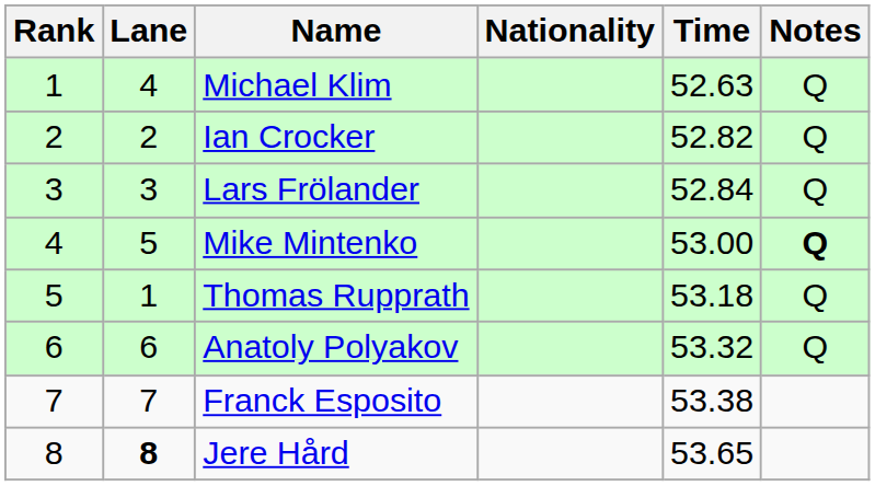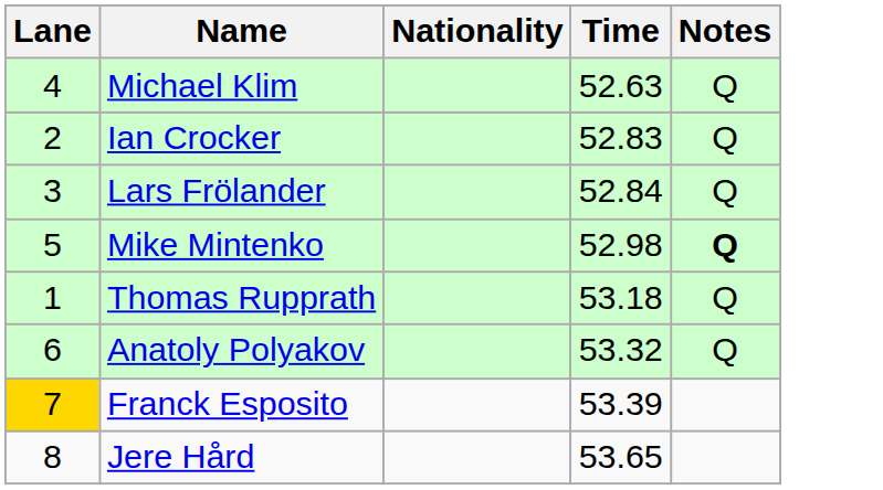 <table class="wikitable sortable" style="text-align:center">
 <tr>
-<th>Rank</th>
 <th>Lane</th>
 <th>Name</th>
 <th>Nationality</th>
 <th>Time</th>
 <th>Notes</th>
 </tr>
 <tr bgcolor=ccffcc>
-<td>1</td>
 <td>4</td>
 <td align=left><a href='#'>Michael Klim</a></td>
 <td align=left></td>
 <td>52.63</td>
 <td>Q</td>
 </tr>
 <tr bgcolor=ccffcc>
 <td>2</td>
-<td>2</td>
 <td align=left><a href='#'>Ian Crocker</a></td>
 <td align=left></td>
-<td>52.82</td>
+<td>52.83</td>
 <td>Q</td>
 </tr>
 <tr bgcolor=ccffcc>
-<td>3</td>
 <td>3</td>
 <td align=left><a href='#'>Lars Frölander</a></td>
 <td align=left></td>
 <td>52.84</td>
 <td>Q</td>
 </tr>
 <tr bgcolor=ccffcc>
-<td>4</td>
 <td>5</td>
 <td align=left><a href='#'>Mike Mintenko</a></td>
 <td align=left></td>
-<td>53.00</td>
+<td>52.98</td>
 <td><strong>Q</strong></td>
 </tr>
 <tr bgcolor=ccffcc>
-<td>5</td>
 <td>1</td>
 <td align=left><a href='#'>Thomas Rupprath</a></td>
 <td align=left></td>
 <td>53.18</td>
 <td>Q</td>
 </tr>
 <tr bgcolor=ccffcc>
 <td>6</td>
-<td>6</td>
 <td align=left><a href='#'>Anatoly Polyakov</a></td>
 <td align=left></td>
 <td>53.32</td>
 <td>Q</td>
 </tr>
 <tr>
-<td>7</td>
-<td>7</td>
+<td style="background: gold;">7</td>
 <td align=left><a href='#'>Franck Esposito</a></td>
 <td align=left></td>
-<td>53.38</td>
+<td>53.39</td>
 <td></td>
 </tr>
 <tr>
 <td>8</td>
-<td><strong>8</strong></td>
 <td align=left><a href='#'>Jere Hård</a></td>
 <td align=left></td>
 <td>53.65</td>
 <td></td>
 </tr>
 </table>
